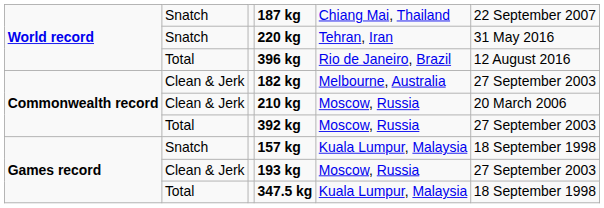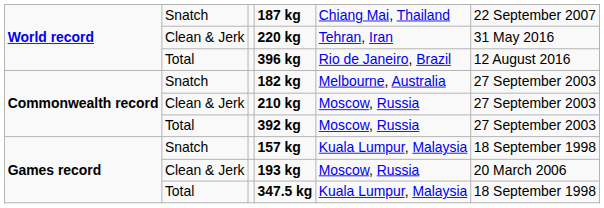 <table class="wikitable">
 <tr>
 <td rowspan=3><strong><a href='#'>World record</a></strong></td>
 <td>Snatch</td>
 <td></td>
 <td><strong>187 kg</strong></td>
 <td><a href='#'>Chiang Mai</a>, <a href='#'>Thailand</a></td>
 <td>22 September 2007</td>
 </tr>
 <tr>
-<td>Snatch</td>
+<td>Clean & Jerk</td>
 <td></td>
 <td><strong>220 kg</strong></td>
 <td><a href='#'>Tehran</a>, <a href='#'>Iran</a></td>
 <td>31 May 2016</td>
 </tr>
 <tr>
 <td>Total</td>
 <td></td>
 <td><strong>396 kg</strong></td>
 <td><a href='#'>Rio de Janeiro</a>, <a href='#'>Brazil</a></td>
 <td>12 August 2016</td>
 </tr>
 <tr>
 <td rowspan=3><strong>Commonwealth record</strong></td>
-<td>Clean & Jerk</td>
+<td>Snatch</td>
 <td></td>
 <td><strong>182 kg</strong></td>
 <td><a href='#'>Melbourne</a>, <a href='#'>Australia</a></td>
 <td>27 September 2003</td>
 </tr>
 <tr>
 <td>Clean & Jerk</td>
 <td></td>
 <td><strong>210 kg</strong></td>
 <td><a href='#'>Moscow</a>, <a href='#'>Russia</a></td>
-<td>20 March 2006</td>
+<td>27 September 2003</td>
 </tr>
 <tr>
 <td>Total</td>
 <td></td>
 <td><strong>392 kg</strong></td>
 <td><a href='#'>Moscow</a>, <a href='#'>Russia</a></td>
 <td>27 September 2003</td>
 </tr>
 <tr>
 <td rowspan=3><strong>Games record</strong></td>
 <td>Snatch</td>
 <td></td>
 <td><strong>157 kg</strong></td>
 <td><a href='#'>Kuala Lumpur</a>, <a href='#'>Malaysia</a></td>
 <td>18 September 1998</td>
 </tr>
 <tr>
 <td>Clean & Jerk</td>
 <td></td>
 <td><strong>193 kg</strong></td>
 <td><a href='#'>Moscow</a>, <a href='#'>Russia</a></td>
-<td>27 September 2003</td>
+<td>20 March 2006</td>
 </tr>
 <tr>
 <td>Total</td>
 <td></td>
 <td><strong>347.5 kg</strong></td>
 <td><a href='#'>Kuala Lumpur</a>, <a href='#'>Malaysia</a></td>
 <td>18 September 1998</td>
 </tr>
 </table>
